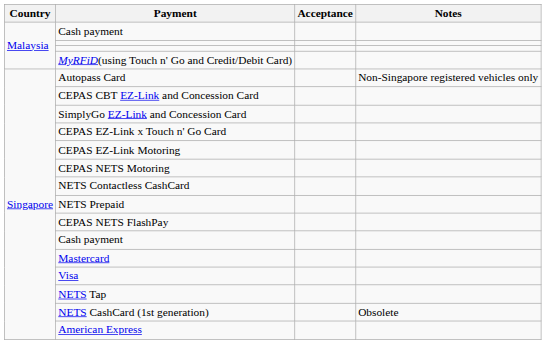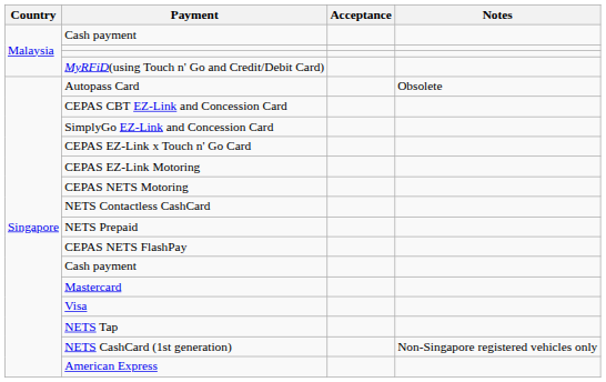 <table class="wikitable">
 <tr>
 <th>Country</th>
 <th>Payment</th>
 <th>Acceptance</th>
 <th>Notes</th>
 </tr>
 <tr>
 <td rowspan="4"><a href='#'>Malaysia</a></td>
 <td>Cash payment</td>
 <td></td>
 <td></td>
 </tr>
 <tr>
 <td></td>
 <td></td>
 <td></td>
 </tr>
 <tr>
 <td></td>
 <td></td>
 <td></td>
 </tr>
 <tr>
 <td><a href='#'><span><em>MyRFiD</em></span></a>(using Touch n' Go and Credit/Debit Card)</td>
 <td></td>
 <td></td>
 </tr>
 <tr>
 <td rowspan="15"><a href='#'>Singapore</a></td>
 <td>Autopass Card</td>
 <td></td>
-<td>Non-Singapore registered vehicles only</td>
+<td>Obsolete</td>
 </tr>
 <tr>
 <td>CEPAS CBT <a href='#'>EZ-Link</a> and Concession Card</td>
 <td></td>
 <td></td>
 </tr>
 <tr>
 <td>SimplyGo <a href='#'>EZ-Link</a> and Concession Card</td>
 <td></td>
 <td></td>
 </tr>
 <tr>
 <td>CEPAS EZ-Link x Touch n' Go Card</td>
 <td></td>
 <td></td>
 </tr>
 <tr>
 <td>CEPAS EZ-Link Motoring</td>
 <td></td>
 <td></td>
 </tr>
 <tr>
 <td>CEPAS NETS Motoring</td>
 <td></td>
 <td></td>
 </tr>
 <tr>
 <td>NETS Contactless CashCard</td>
 <td></td>
 <td></td>
 </tr>
 <tr>
 <td>NETS Prepaid</td>
 <td></td>
 <td></td>
 </tr>
 <tr>
 <td>CEPAS NETS FlashPay</td>
 <td></td>
 <td></td>
 </tr>
 <tr>
 <td>Cash payment</td>
 <td></td>
 <td></td>
 </tr>
 <tr>
 <td><a href='#'>Mastercard</a></td>
 <td></td>
 <td></td>
 </tr>
 <tr>
 <td><a href='#'>Visa</a></td>
 <td></td>
 <td></td>
 </tr>
 <tr>
 <td><a href='#'>NETS</a> Tap</td>
 <td></td>
 <td></td>
 </tr>
 <tr>
 <td><a href='#'>NETS</a> CashCard (1st generation)</td>
 <td></td>
-<td>Obsolete</td>
+<td>Non-Singapore registered vehicles only</td>
 </tr>
 <tr>
 <td><a href='#'>American Express</a></td>
 <td></td>
 <td></td>
 </tr>
 </table>
